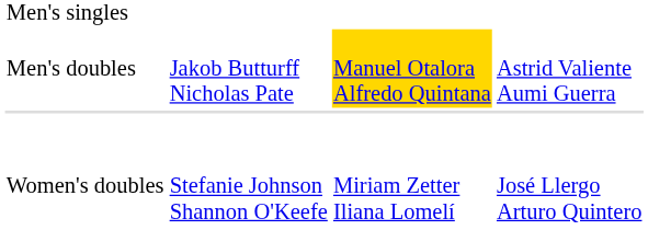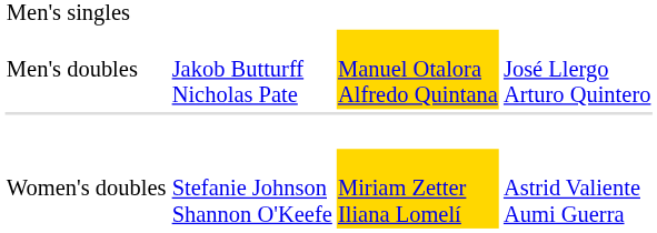 <table>
 <tr>
 <td rowspan=2>Men's singles<br></td>
 <td rowspan=2></td>
 <td rowspan=2></td>
 <td></td>
 </tr>
 <tr>
 <td></td>
 </tr>
 <tr>
 <td>Men's doubles<br> </td>
 <td><br><a href='#'>Jakob Butturff</a> <br><a href='#'>Nicholas Pate</a></td>
 <td style="background: gold;"><br><a href='#'>Manuel Otalora</a> <br><a href='#'>Alfredo Quintana</a></td>
-<td><br><a href='#'>Astrid Valiente</a><br><a href='#'>Aumi Guerra</a></td>
+<td><br><a href='#'>José Llergo</a> <br><a href='#'>Arturo Quintero</a></td>
 </tr>
 <tr bgcolor=#DDDDDD>
 <td colspan=7></td>
 </tr>
 <tr>
 <td rowspan=2><br></td>
 <td rowspan=2></td>
 <td rowspan=2></td>
 <td></td>
 </tr>
 <tr>
 <td></td>
 </tr>
 <tr>
 <td>Women's doubles<br></td>
 <td><br><a href='#'>Stefanie Johnson</a> <br><a href='#'>Shannon O'Keefe</a></td>
-<td><br><a href='#'>Miriam Zetter</a> <br><a href='#'>Iliana Lomelí</a></td>
-<td><br><a href='#'>José Llergo</a> <br><a href='#'>Arturo Quintero</a></td>
+<td style="background: gold;"><br><a href='#'>Miriam Zetter</a> <br><a href='#'>Iliana Lomelí</a></td>
+<td><br><a href='#'>Astrid Valiente</a><br><a href='#'>Aumi Guerra</a></td>
 </tr>
 </table>
